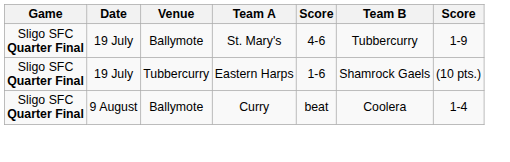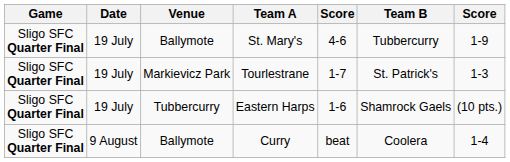 <table class="wikitable">
 <tr>
 <th>Game</th>
 <th>Date</th>
 <th>Venue</th>
 <th>Team A</th>
 <th>Score</th>
 <th>Team B</th>
 <th>Score</th>
 </tr>
 <tr align="center">
 <td>Sligo SFC<br><strong>Quarter Final</strong></td>
 <td>19 July</td>
 <td>Ballymote</td>
 <td>St. Mary's</td>
 <td>4-6</td>
 <td>Tubbercurry</td>
 <td>1-9</td>
 </tr>
 <tr align="center">
 <td>Sligo SFC<br><strong>Quarter Final</strong></td>
 <td>19 July</td>
+<td>Markievicz Park</td>
+<td>Tourlestrane</td>
+<td>1-7</td>
+<td>St. Patrick's</td>
+<td>1-3</td>
+</tr>
+<tr align="center">
+<td>Sligo SFC<br><strong>Quarter Final</strong></td>
+<td>19 July</td>
 <td>Tubbercurry</td>
 <td>Eastern Harps</td>
 <td>1-6</td>
 <td>Shamrock Gaels</td>
 <td>(10 pts.)</td>
 </tr>
 <tr align="center">
 <td>Sligo SFC<br><strong>Quarter Final</strong></td>
 <td>9 August</td>
 <td>Ballymote</td>
 <td>Curry</td>
 <td>beat</td>
 <td>Coolera</td>
 <td>1-4</td>
 </tr>
 </table>
